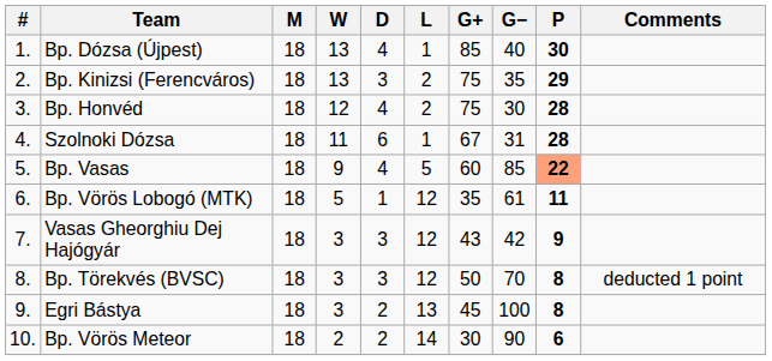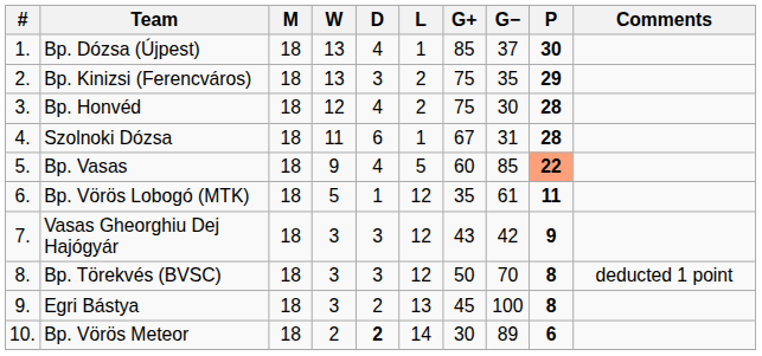 <table class="wikitable" style="text-align: center;">
 <tr>
 <th width="15">#</th>
 <th width="190">Team</th>
 <th width="30">M</th>
 <th width="30">W</th>
 <th width="30">D</th>
 <th width="30">L</th>
 <th width="30">G+</th>
 <th width="30">G−</th>
 <th width="30">P</th>
 <th width="150">Comments</th>
 </tr>
 <tr>
 <td>1.</td>
 <td align="left">Bp. Dózsa (Újpest)</td>
 <td>18</td>
 <td>13</td>
 <td>4</td>
 <td>1</td>
 <td>85</td>
-<td>40</td>
+<td>37</td>
 <td><strong>30</strong></td>
 <td></td>
 </tr>
 <tr>
 <td>2.</td>
 <td align="left">Bp. Kinizsi (Ferencváros)</td>
 <td>18</td>
 <td>13</td>
 <td>3</td>
 <td>2</td>
 <td>75</td>
 <td>35</td>
 <td><strong>29</strong></td>
 <td></td>
 </tr>
 <tr>
 <td>3.</td>
 <td align="left">Bp. Honvéd</td>
 <td>18</td>
 <td>12</td>
 <td>4</td>
 <td>2</td>
 <td>75</td>
 <td>30</td>
 <td><strong>28</strong></td>
 <td></td>
 </tr>
 <tr>
 <td>4.</td>
 <td align="left">Szolnoki Dózsa</td>
 <td>18</td>
 <td>11</td>
 <td>6</td>
 <td>1</td>
 <td>67</td>
 <td>31</td>
 <td><strong>28</strong></td>
 <td></td>
 </tr>
 <tr>
 <td>5.</td>
 <td align="left">Bp. Vasas</td>
 <td>18</td>
 <td>9</td>
 <td>4</td>
 <td>5</td>
 <td>60</td>
 <td>85</td>
 <td style="background: lightsalmon;"><strong>22</strong></td>
 <td></td>
 </tr>
 <tr>
 <td>6.</td>
 <td align="left">Bp. Vörös Lobogó (MTK)</td>
 <td>18</td>
 <td>5</td>
 <td>1</td>
 <td>12</td>
 <td>35</td>
 <td>61</td>
 <td><strong>11</strong></td>
 <td></td>
 </tr>
 <tr>
 <td>7.</td>
 <td align="left">Vasas Gheorghiu Dej Hajógyár</td>
 <td>18</td>
 <td>3</td>
 <td>3</td>
 <td>12</td>
 <td>43</td>
 <td>42</td>
 <td><strong>9</strong></td>
 <td></td>
 </tr>
 <tr>
 <td>8.</td>
 <td align="left">Bp. Törekvés (BVSC)</td>
 <td>18</td>
 <td>3</td>
 <td>3</td>
 <td>12</td>
 <td>50</td>
 <td>70</td>
 <td><strong>8</strong></td>
 <td>deducted 1 point</td>
 </tr>
 <tr>
 <td>9.</td>
 <td align="left">Egri Bástya</td>
 <td>18</td>
 <td>3</td>
 <td>2</td>
 <td>13</td>
 <td>45</td>
 <td>100</td>
 <td><strong>8</strong></td>
 <td></td>
 </tr>
 <tr>
 <td>10.</td>
 <td align="left">Bp. Vörös Meteor</td>
 <td>18</td>
 <td>2</td>
-<td>2</td>
+<td><strong>2</strong></td>
 <td>14</td>
 <td>30</td>
-<td>90</td>
+<td>89</td>
 <td><strong>6</strong></td>
 <td></td>
 </tr>
 <tr>
 </tr>
 </table>
